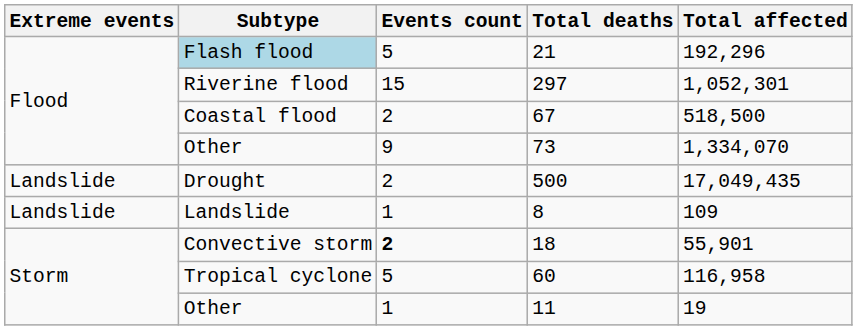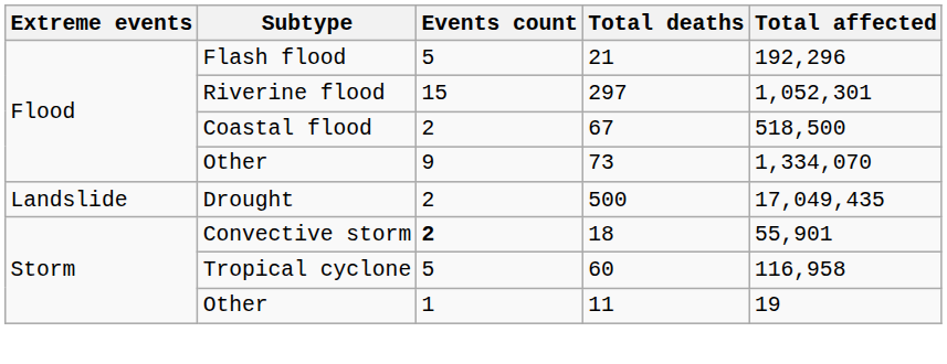 <table class="wikitable">
 <tr>
 <th>Extreme events</th>
 <th>Subtype</th>
 <th>Events count</th>
 <th>Total deaths</th>
 <th>Total affected</th>
 </tr>
 <tr>
 <td rowspan="4">Flood</td>
-<td style="background: lightblue;">Flash flood</td>
+<td>Flash flood</td>
 <td>5</td>
 <td>21</td>
 <td>192,296</td>
 </tr>
 <tr>
 <td>Riverine flood</td>
 <td>15</td>
 <td>297</td>
 <td>1,052,301</td>
 </tr>
 <tr>
 <td>Coastal flood</td>
 <td>2</td>
 <td>67</td>
 <td>518,500</td>
 </tr>
 <tr>
 <td>Other</td>
 <td>9</td>
 <td>73</td>
 <td>1,334,070</td>
 </tr>
 <tr>
 <td>Landslide</td>
 <td>Drought</td>
 <td>2</td>
 <td>500</td>
 <td>17,049,435</td>
 </tr>
 <tr>
-<td>Landslide</td>
-<td>Landslide</td>
-<td>1</td>
-<td>8</td>
-<td>109</td>
-</tr>
-<tr>
 <td rowspan="3">Storm</td>
 <td>Convective storm</td>
 <td><strong>2</strong></td>
 <td>18</td>
 <td>55,901</td>
 </tr>
 <tr>
 <td>Tropical cyclone</td>
 <td>5</td>
 <td>60</td>
 <td>116,958</td>
 </tr>
 <tr>
 <td>Other</td>
 <td>1</td>
 <td>11</td>
 <td>19</td>
 </tr>
 </table>
